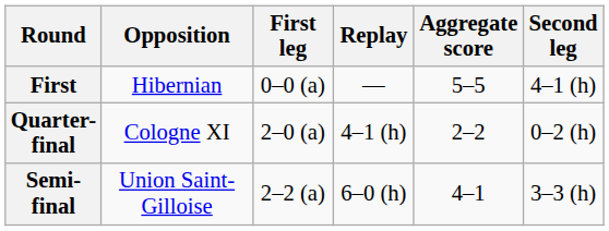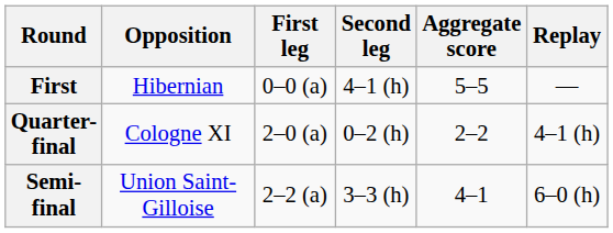 <table class="wikitable plainrowheaders" style="text-align:center;margin-left:1em;float:right">
 <tr>
 <th scope="col" style="width:25px;">Round</th>
 <th scope="col" style="width:100px;">Opposition</th>
 <th scope="col" style="width:50px;">First leg</th>
+<th scope="col" style="width:50px;">Second leg</th>
+<th scope="col" style="width:50px;">Aggregate score</th>
 <th scope="col" style="width:50px;">Replay</th>
-<th scope="col" style="width:50px;">Aggregate score</th>
-<th scope="col" style="width:50px;">Second leg</th>
 </tr>
 <tr>
 <th scope="row" style="text-align:center">First</th>
 <td><a href='#'>Hibernian</a></td>
 <td>0–0 (a)</td>
+<td>4–1 (h)</td>
+<td>5–5</td>
 <td>—</td>
-<td>5–5</td>
-<td>4–1 (h)</td>
 </tr>
 <tr>
 <th scope="row" style="text-align:center">Quarter-final</th>
 <td><a href='#'>Cologne</a> XI</td>
 <td>2–0 (a)</td>
+<td>0–2 (h)</td>
+<td>2–2</td>
 <td>4–1 (h)</td>
-<td>2–2</td>
-<td>0–2 (h)</td>
 </tr>
 <tr>
 <th scope="row" style="text-align:center">Semi-final</th>
 <td><a href='#'>Union Saint-Gilloise</a></td>
 <td>2–2 (a)</td>
+<td>3–3 (h)</td>
+<td>4–1</td>
 <td>6–0 (h)</td>
-<td>4–1</td>
-<td>3–3 (h)</td>
 </tr>
 </table>
